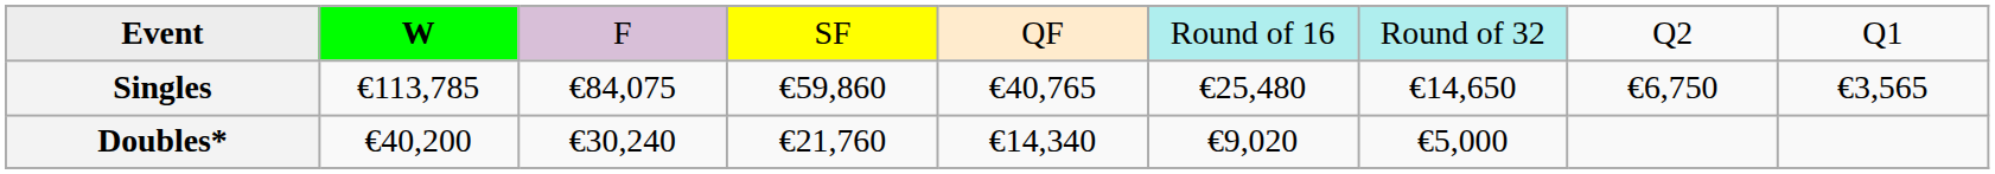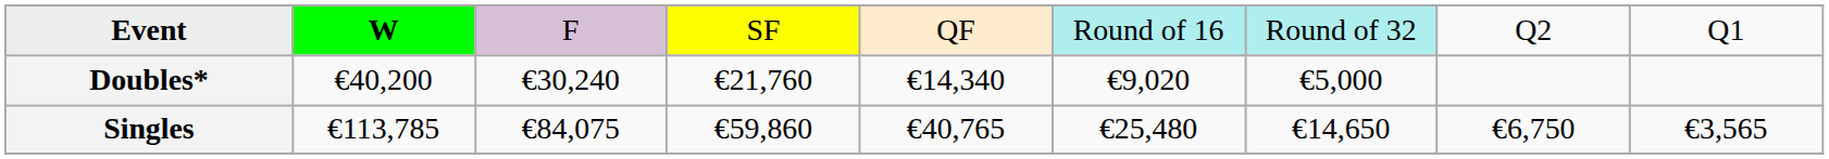 <table class=wikitable style=font-size:90%;text-align:center>
 <tr>
 <td style="width:130px; background:#ededed;"><strong>Event</strong></td>
 <td style="width:80px; background:lime;"><strong>W</strong></td>
 <td style="width:85px; background:thistle;">F</td>
 <td style="width:85px; background:#ff0;">SF</td>
 <td style="width:85px; background:#ffebcd;">QF</td>
 <td style="width:85px; background:#afeeee;">Round of 16</td>
 <td style="width:85px; background:#afeeee;">Round of 32</td>
 <td width=85>Q2</td>
 <td width=85>Q1</td>
 </tr>
 <tr>
+<td style="background:#f3f3f3;"><strong>Doubles*</strong></td>
+<td>€40,200</td>
+<td>€30,240</td>
+<td>€21,760</td>
+<td>€14,340</td>
+<td>€9,020</td>
+<td>€5,000</td>
+<td></td>
+<td></td>
+</tr>
+<tr>
 <td style="background:#f3f3f3;"><strong>Singles</strong></td>
 <td>€113,785</td>
 <td>€84,075</td>
 <td>€59,860</td>
 <td>€40,765</td>
 <td>€25,480</td>
 <td>€14,650</td>
 <td>€6,750</td>
 <td>€3,565</td>
 </tr>
-<tr>
-<td style="background:#f3f3f3;"><strong>Doubles*</strong></td>
-<td>€40,200</td>
-<td>€30,240</td>
-<td>€21,760</td>
-<td>€14,340</td>
-<td>€9,020</td>
-<td>€5,000</td>
-<td></td>
-<td></td>
-</tr>
 </table>
